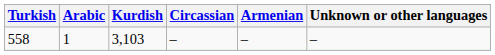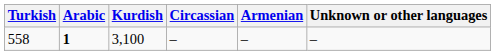 <table class="wikitable">
 <tr>
 <th><a href='#'>Turkish</a></th>
 <th><a href='#'>Arabic</a></th>
 <th><a href='#'>Kurdish</a></th>
 <th><a href='#'>Circassian</a></th>
 <th><a href='#'>Armenian</a></th>
 <th>Unknown or other languages</th>
 </tr>
 <tr>
 <td>558</td>
-<td>1</td>
-<td>3,103</td>
+<td><strong>1</strong></td>
+<td>3,100</td>
 <td>–</td>
 <td>–</td>
 <td>–</td>
 </tr>
 </table>
